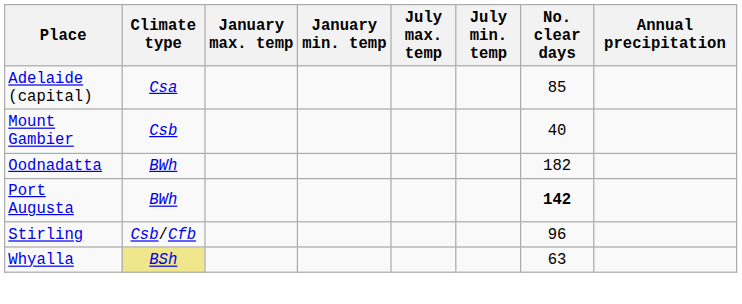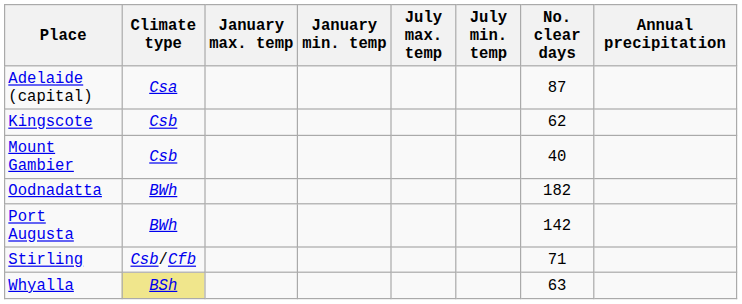 <table class="wikitable sortable">
 <tr>
 <th>Place</th>
 <th>Climate type</th>
 <th>January max. temp</th>
 <th>January min. temp</th>
 <th>July max. temp</th>
 <th>July min. temp</th>
 <th>No. clear days</th>
 <th>Annual precipitation</th>
 </tr>
 <tr>
 <td><a href='#'>Adelaide</a> (capital)</td>
 <td align=center><a href='#'><em>Csa</em></a></td>
 <td align=center></td>
 <td align=center></td>
 <td align=center></td>
 <td align=center></td>
-<td align=center>85</td>
+<td align=center>87</td>
+<td align=center></td>
+</tr>
+<tr>
+<td><a href='#'>Kingscote</a></td>
+<td align=center><a href='#'><em>Csb</em></a></td>
+<td align=center></td>
+<td align=center></td>
+<td align=center></td>
+<td align=center></td>
+<td align=center>62</td>
 <td align=center></td>
 </tr>
 <tr>
 <td><a href='#'>Mount Gambier</a></td>
 <td align=center><a href='#'><em>Csb</em></a></td>
 <td align=center></td>
 <td align=center></td>
 <td align=center></td>
 <td align=center></td>
 <td align=center>40</td>
 <td align=center></td>
 </tr>
 <tr>
 <td><a href='#'>Oodnadatta</a></td>
 <td align=center><a href='#'><em>BWh</em></a></td>
 <td align=center></td>
 <td align=center></td>
 <td align=center></td>
 <td align=center></td>
 <td align=center>182</td>
 <td align=center></td>
 </tr>
 <tr>
 <td><a href='#'>Port Augusta</a></td>
 <td align=center><a href='#'><em>BWh</em></a></td>
 <td align=center></td>
 <td align=center></td>
 <td align=center></td>
 <td align=center></td>
-<td align=center><strong>142</strong></td>
+<td align=center>142</td>
 <td align=center></td>
 </tr>
 <tr>
 <td><a href='#'>Stirling</a></td>
 <td align=center><a href='#'><em>Csb</em></a>/<a href='#'><em>Cfb</em></a></td>
 <td align=center></td>
 <td align=center></td>
 <td align=center></td>
 <td align=center></td>
-<td align=center>96</td>
+<td align=center>71</td>
 <td align=center></td>
 </tr>
 <tr>
 <td><a href='#'>Whyalla</a></td>
 <td align=center style="background: khaki;"><a href='#'><em>BSh</em></a></td>
 <td align=center></td>
 <td align=center></td>
 <td align=center></td>
 <td align=center></td>
 <td align=center>63</td>
 <td align=center></td>
 </tr>
 </table>
